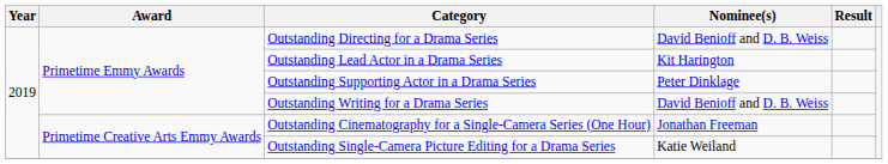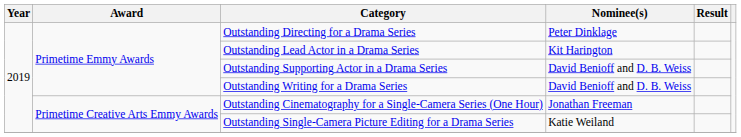 <table class="wikitable sortable">
 <tr>
 <th>Year</th>
 <th>Award</th>
 <th>Category</th>
 <th>Nominee(s)</th>
 <th>Result</th>
 <th class="unsortable"></th>
 </tr>
 <tr>
 <td rowspan=6>2019</td>
 <td rowspan=4><a href='#'>Primetime Emmy Awards</a></td>
 <td><a href='#'>Outstanding Directing for a Drama Series</a></td>
-<td><a href='#'>David Benioff</a> and <a href='#'>D. B. Weiss</a></td>
+<td><a href='#'>Peter Dinklage</a></td>
 <td></td>
 <td rowspan=6 style="text-align:center;"></td>
 </tr>
 <tr>
 <td><a href='#'>Outstanding Lead Actor in a Drama Series</a></td>
 <td><a href='#'>Kit Harington</a></td>
 <td></td>
 </tr>
 <tr>
 <td><a href='#'>Outstanding Supporting Actor in a Drama Series</a></td>
-<td><a href='#'>Peter Dinklage</a></td>
+<td><a href='#'>David Benioff</a> and <a href='#'>D. B. Weiss</a></td>
 <td></td>
 </tr>
 <tr>
 <td><a href='#'>Outstanding Writing for a Drama Series</a></td>
 <td><a href='#'>David Benioff</a> and <a href='#'>D. B. Weiss</a></td>
 <td></td>
 </tr>
 <tr>
 <td rowspan=2><a href='#'>Primetime Creative Arts Emmy Awards</a></td>
 <td><a href='#'>Outstanding Cinematography for a Single-Camera Series (One Hour)</a></td>
 <td><a href='#'>Jonathan Freeman</a></td>
 <td></td>
 </tr>
 <tr>
 <td><a href='#'>Outstanding Single-Camera Picture Editing for a Drama Series</a></td>
 <td>Katie Weiland</td>
 <td></td>
 </tr>
 <tr>
 </tr>
 </table>
